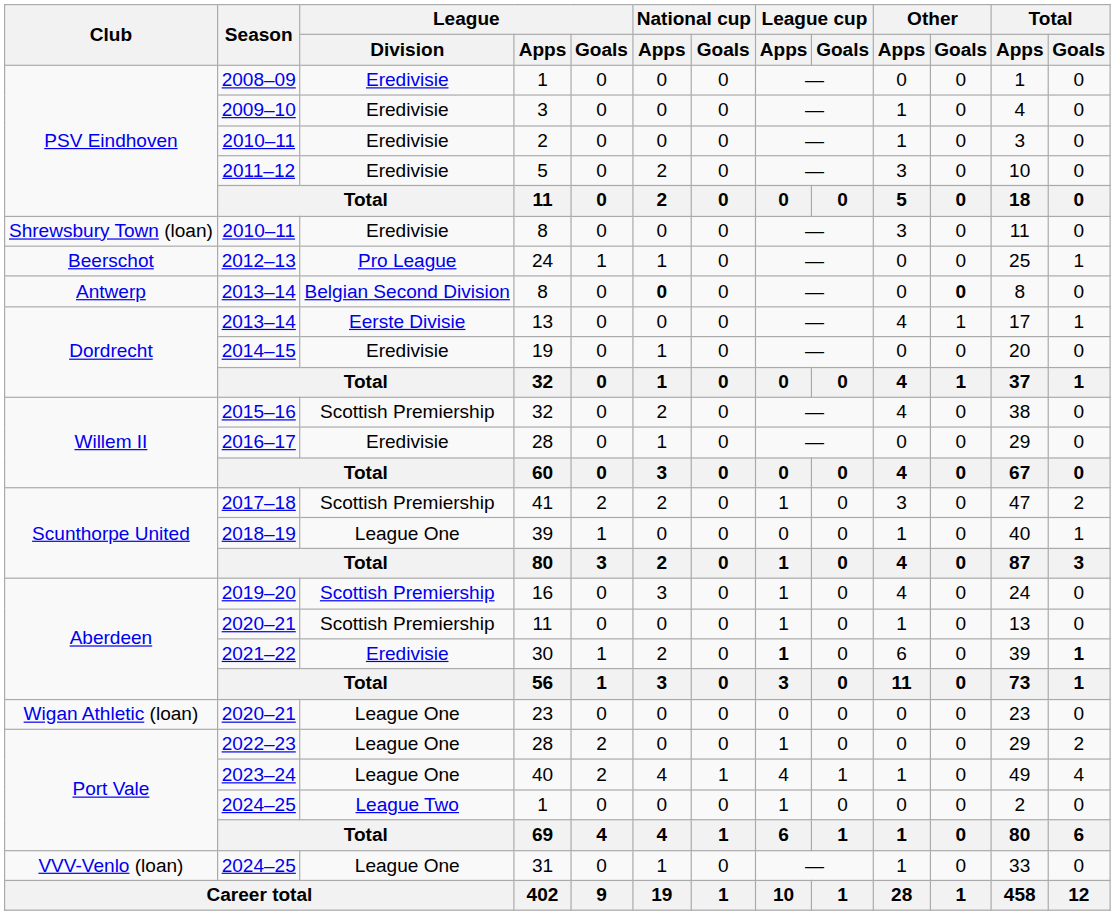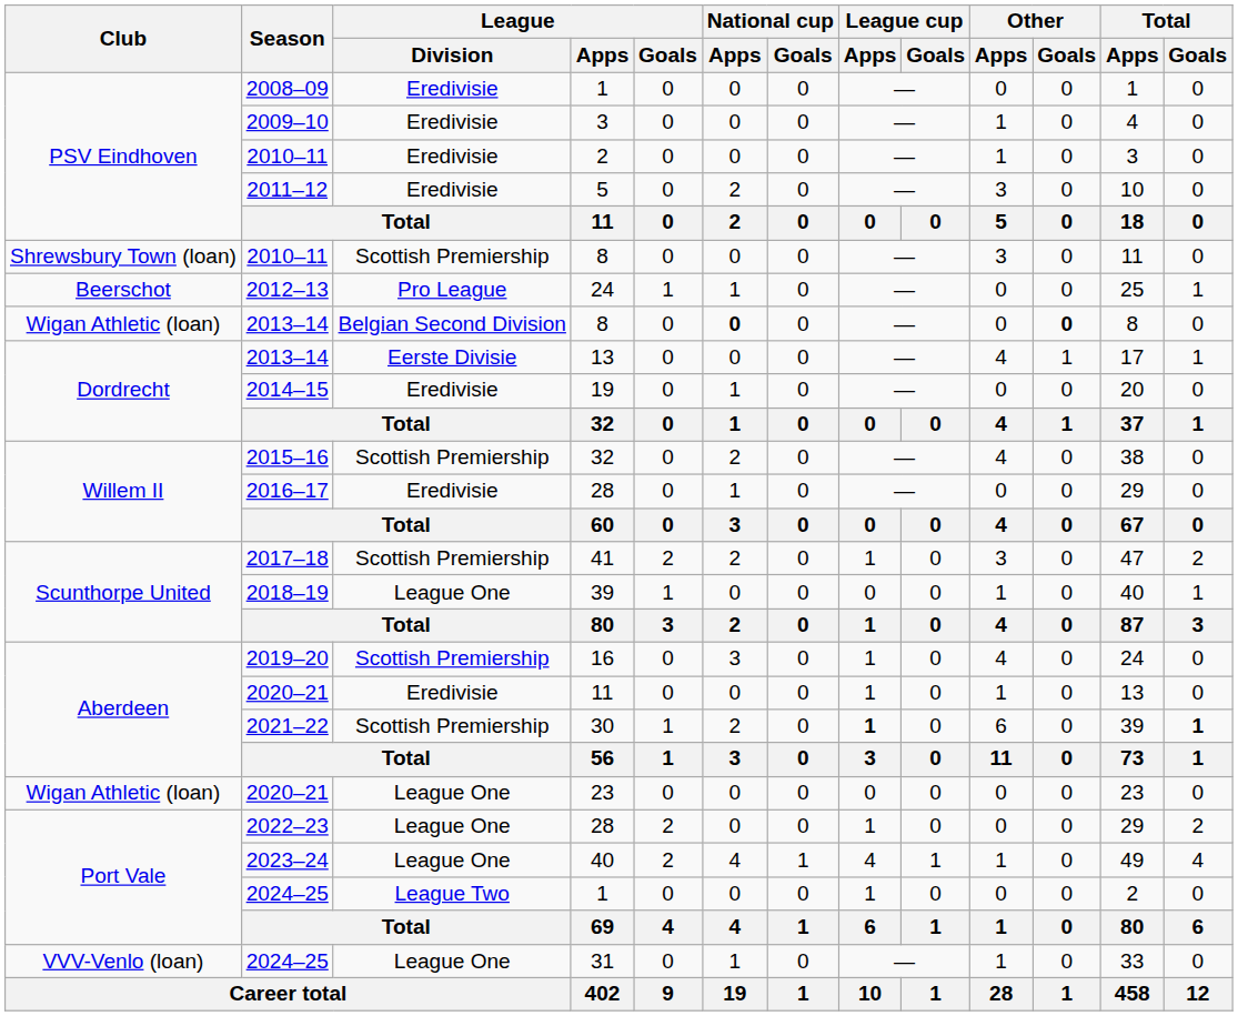 <table class="wikitable" style="text-align:center">
 <tr>
 <th rowspan="2">Club</th>
 <th rowspan="2">Season</th>
 <th colspan="3">League</th>
 <th colspan="2">National cup</th>
 <th colspan="2">League cup</th>
 <th colspan="2">Other</th>
 <th colspan="2">Total</th>
 </tr>
 <tr>
 <th>Division</th>
 <th>Apps</th>
 <th>Goals</th>
 <th>Apps</th>
 <th>Goals</th>
 <th>Apps</th>
 <th>Goals</th>
 <th>Apps</th>
 <th>Goals</th>
 <th>Apps</th>
 <th>Goals</th>
 </tr>
 <tr>
 <td rowspan="5"><a href='#'>PSV Eindhoven</a></td>
 <td><a href='#'>2008–09</a></td>
 <td><a href='#'>Eredivisie</a></td>
 <td>1</td>
 <td>0</td>
 <td>0</td>
 <td>0</td>
 <td colspan="2">—</td>
 <td>0</td>
 <td>0</td>
 <td>1</td>
 <td>0</td>
 </tr>
 <tr>
 <td><a href='#'>2009–10</a></td>
 <td>Eredivisie</td>
 <td>3</td>
 <td>0</td>
 <td>0</td>
 <td>0</td>
 <td colspan="2">—</td>
 <td>1</td>
 <td>0</td>
 <td>4</td>
 <td>0</td>
 </tr>
 <tr>
 <td><a href='#'>2010–11</a></td>
 <td>Eredivisie</td>
 <td>2</td>
 <td>0</td>
 <td>0</td>
 <td>0</td>
 <td colspan="2">—</td>
 <td>1</td>
 <td>0</td>
 <td>3</td>
 <td>0</td>
 </tr>
 <tr>
 <td><a href='#'>2011–12</a></td>
 <td>Eredivisie</td>
 <td>5</td>
 <td>0</td>
 <td>2</td>
 <td>0</td>
 <td colspan="2">—</td>
 <td>3</td>
 <td>0</td>
 <td>10</td>
 <td>0</td>
 </tr>
 <tr>
 <th colspan="2">Total</th>
 <th>11</th>
 <th>0</th>
 <th>2</th>
 <th>0</th>
 <th>0</th>
 <th>0</th>
 <th>5</th>
 <th>0</th>
 <th>18</th>
 <th>0</th>
 </tr>
 <tr>
 <td><a href='#'>Shrewsbury Town</a> (loan)</td>
 <td><a href='#'>2010–11</a></td>
-<td>Eredivisie</td>
+<td>Scottish Premiership</td>
 <td>8</td>
 <td>0</td>
 <td>0</td>
 <td>0</td>
 <td colspan="2">—</td>
 <td>3</td>
 <td>0</td>
 <td>11</td>
 <td>0</td>
 </tr>
 <tr>
 <td><a href='#'>Beerschot</a></td>
 <td><a href='#'>2012–13</a></td>
 <td><a href='#'>Pro League</a></td>
 <td>24</td>
 <td>1</td>
 <td>1</td>
 <td>0</td>
 <td colspan="2">—</td>
 <td>0</td>
 <td>0</td>
 <td>25</td>
 <td>1</td>
 </tr>
 <tr>
-<td><a href='#'>Antwerp</a></td>
+<td><a href='#'>Wigan Athletic</a> (loan)</td>
 <td><a href='#'>2013–14</a></td>
 <td><a href='#'>Belgian Second Division</a></td>
 <td>8</td>
 <td>0</td>
 <td><strong>0</strong></td>
 <td>0</td>
 <td colspan="2">—</td>
 <td>0</td>
 <td><strong>0</strong></td>
 <td>8</td>
 <td>0</td>
 </tr>
 <tr>
 <td rowspan="3"><a href='#'>Dordrecht</a></td>
 <td><a href='#'>2013–14</a></td>
 <td><a href='#'>Eerste Divisie</a></td>
 <td>13</td>
 <td>0</td>
 <td>0</td>
 <td>0</td>
 <td colspan="2">—</td>
 <td>4</td>
 <td>1</td>
 <td>17</td>
 <td>1</td>
 </tr>
 <tr>
 <td><a href='#'>2014–15</a></td>
 <td>Eredivisie</td>
 <td>19</td>
 <td>0</td>
 <td>1</td>
 <td>0</td>
 <td colspan="2">—</td>
 <td>0</td>
 <td>0</td>
 <td>20</td>
 <td>0</td>
 </tr>
 <tr>
 <th colspan="2">Total</th>
 <th>32</th>
 <th>0</th>
 <th>1</th>
 <th>0</th>
 <th>0</th>
 <th>0</th>
 <th>4</th>
 <th>1</th>
 <th>37</th>
 <th>1</th>
 </tr>
 <tr>
 <td rowspan="3"><a href='#'>Willem II</a></td>
 <td><a href='#'>2015–16</a></td>
 <td>Scottish Premiership</td>
 <td>32</td>
 <td>0</td>
 <td>2</td>
 <td>0</td>
 <td colspan="2">—</td>
 <td>4</td>
 <td>0</td>
 <td>38</td>
 <td>0</td>
 </tr>
 <tr>
 <td><a href='#'>2016–17</a></td>
 <td>Eredivisie</td>
 <td>28</td>
 <td>0</td>
 <td>1</td>
 <td>0</td>
 <td colspan="2">—</td>
 <td>0</td>
 <td>0</td>
 <td>29</td>
 <td>0</td>
 </tr>
 <tr>
 <th colspan="2">Total</th>
 <th>60</th>
 <th>0</th>
 <th>3</th>
 <th>0</th>
 <th>0</th>
 <th>0</th>
 <th>4</th>
 <th>0</th>
 <th>67</th>
 <th>0</th>
 </tr>
 <tr>
 <td rowspan="3"><a href='#'>Scunthorpe United</a></td>
 <td><a href='#'>2017–18</a></td>
 <td>Scottish Premiership</td>
 <td>41</td>
 <td>2</td>
 <td>2</td>
 <td>0</td>
 <td>1</td>
 <td>0</td>
 <td>3</td>
 <td>0</td>
 <td>47</td>
 <td>2</td>
 </tr>
 <tr>
 <td><a href='#'>2018–19</a></td>
 <td>League One</td>
 <td>39</td>
 <td>1</td>
 <td>0</td>
 <td>0</td>
 <td>0</td>
 <td>0</td>
 <td>1</td>
 <td>0</td>
 <td>40</td>
 <td>1</td>
 </tr>
 <tr>
 <th colspan="2">Total</th>
 <th>80</th>
 <th>3</th>
 <th>2</th>
 <th>0</th>
 <th>1</th>
 <th>0</th>
 <th>4</th>
 <th>0</th>
 <th>87</th>
 <th>3</th>
 </tr>
 <tr>
 <td rowspan=4><a href='#'>Aberdeen</a></td>
 <td><a href='#'>2019–20</a></td>
 <td><a href='#'>Scottish Premiership</a></td>
 <td>16</td>
 <td>0</td>
 <td>3</td>
 <td>0</td>
 <td>1</td>
 <td>0</td>
 <td>4</td>
 <td>0</td>
 <td>24</td>
 <td>0</td>
 </tr>
 <tr>
 <td><a href='#'>2020–21</a></td>
-<td>Scottish Premiership</td>
+<td>Eredivisie</td>
 <td>11</td>
 <td>0</td>
 <td>0</td>
 <td>0</td>
 <td>1</td>
 <td>0</td>
 <td>1</td>
 <td>0</td>
 <td>13</td>
 <td>0</td>
 </tr>
 <tr>
 <td><a href='#'>2021–22</a></td>
-<td><a href='#'>Eredivisie</a></td>
+<td>Scottish Premiership</td>
 <td>30</td>
 <td>1</td>
 <td>2</td>
 <td>0</td>
 <td><strong>1</strong></td>
 <td>0</td>
 <td>6</td>
 <td>0</td>
 <td>39</td>
 <td><strong>1</strong></td>
 </tr>
 <tr>
 <th colspan=2>Total</th>
 <th>56</th>
 <th>1</th>
 <th>3</th>
 <th>0</th>
 <th>3</th>
 <th>0</th>
 <th>11</th>
 <th>0</th>
 <th>73</th>
 <th>1</th>
 </tr>
 <tr>
 <td><a href='#'>Wigan Athletic</a> (loan)</td>
 <td><a href='#'>2020–21</a></td>
 <td>League One</td>
 <td>23</td>
 <td>0</td>
 <td>0</td>
 <td>0</td>
 <td>0</td>
 <td>0</td>
 <td>0</td>
 <td>0</td>
 <td>23</td>
 <td>0</td>
 </tr>
 <tr>
 <td rowspan=4><a href='#'>Port Vale</a></td>
 <td><a href='#'>2022–23</a></td>
 <td>League One</td>
 <td>28</td>
 <td>2</td>
 <td>0</td>
 <td>0</td>
 <td>1</td>
 <td>0</td>
 <td>0</td>
 <td>0</td>
 <td>29</td>
 <td>2</td>
 </tr>
 <tr>
 <td><a href='#'>2023–24</a></td>
 <td>League One</td>
 <td>40</td>
 <td>2</td>
 <td>4</td>
 <td>1</td>
 <td>4</td>
 <td>1</td>
 <td>1</td>
 <td>0</td>
 <td>49</td>
 <td>4</td>
 </tr>
 <tr>
 <td><a href='#'>2024–25</a></td>
 <td><a href='#'>League Two</a></td>
 <td>1</td>
 <td>0</td>
 <td>0</td>
 <td>0</td>
 <td>1</td>
 <td>0</td>
 <td>0</td>
 <td>0</td>
 <td>2</td>
 <td>0</td>
 </tr>
 <tr>
 <th colspan=2>Total</th>
 <th>69</th>
 <th>4</th>
 <th>4</th>
 <th>1</th>
 <th>6</th>
 <th>1</th>
 <th>1</th>
 <th>0</th>
 <th>80</th>
 <th>6</th>
 </tr>
 <tr>
 <td><a href='#'>VVV-Venlo</a> (loan)</td>
 <td><a href='#'>2024–25</a></td>
 <td>League One</td>
 <td>31</td>
 <td>0</td>
 <td>1</td>
 <td>0</td>
 <td colspan="2">—</td>
 <td>1</td>
 <td>0</td>
 <td>33</td>
 <td>0</td>
 </tr>
 <tr>
 <th colspan="3">Career total</th>
 <th>402</th>
 <th>9</th>
 <th>19</th>
 <th>1</th>
 <th>10</th>
 <th>1</th>
 <th>28</th>
 <th>1</th>
 <th>458</th>
 <th>12</th>
 </tr>
 </table>
